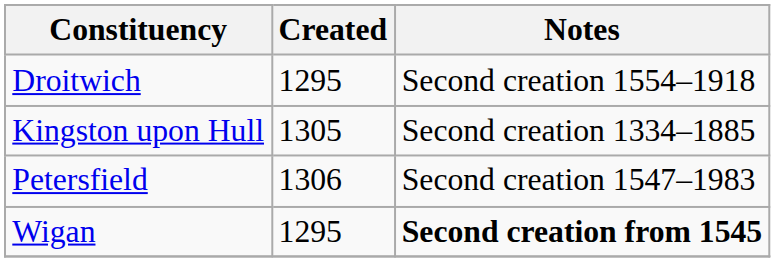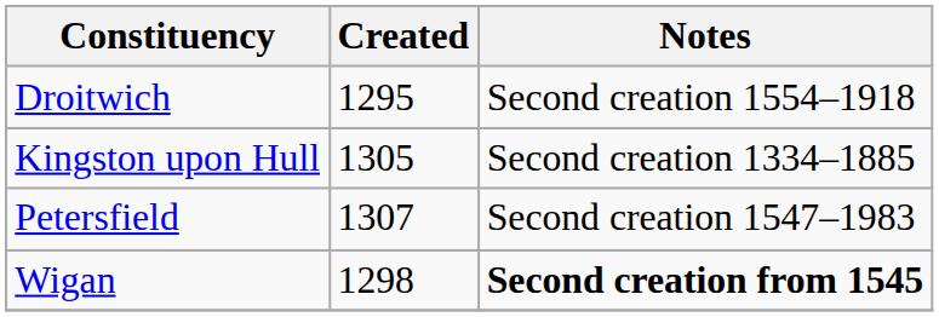 <table class="wikitable">
 <tr>
 <th>Constituency</th>
 <th>Created</th>
 <th>Notes</th>
 </tr>
 <tr>
 <td><a href='#'>Droitwich</a></td>
 <td>1295</td>
 <td>Second creation 1554–1918</td>
 </tr>
 <tr>
 <td><a href='#'>Kingston upon Hull</a></td>
 <td>1305</td>
 <td>Second creation 1334–1885</td>
 </tr>
 <tr>
 <td><a href='#'>Petersfield</a></td>
-<td>1306</td>
+<td>1307</td>
 <td>Second creation 1547–1983</td>
 </tr>
 <tr>
 <td><a href='#'>Wigan</a></td>
-<td>1295</td>
+<td>1298</td>
 <td><strong>Second creation from 1545</strong></td>
 </tr>
 <tr>
 </tr>
 </table>
